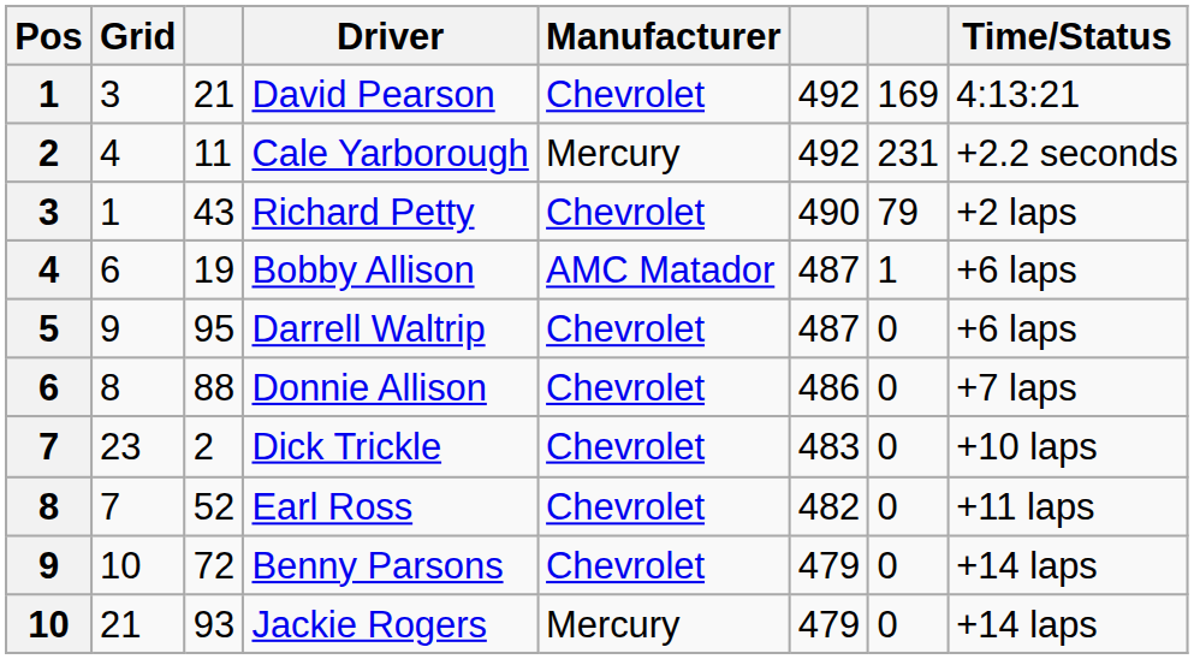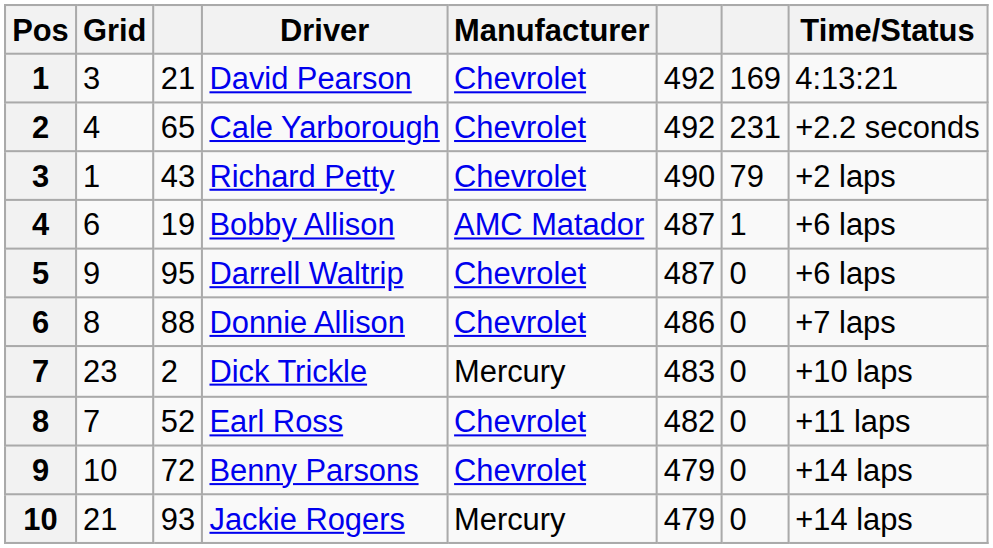 <table class="sortable wikitable" style="font-size:95%">
 <tr>
 <th>Pos</th>
 <th>Grid</th>
 <th></th>
 <th>Driver</th>
 <th>Manufacturer</th>
 <th></th>
 <th></th>
 <th>Time/Status</th>
 </tr>
 <tr>
 <th>1</th>
 <td>3</td>
 <td>21</td>
 <td><a href='#'>David Pearson</a></td>
 <td><a href='#'>Chevrolet</a></td>
 <td>492</td>
 <td>169</td>
 <td>4:13:21</td>
 </tr>
 <tr>
 <th>2</th>
 <td>4</td>
-<td>11</td>
+<td>65</td>
 <td><a href='#'>Cale Yarborough</a></td>
-<td>Mercury</td>
+<td><a href='#'>Chevrolet</a></td>
 <td>492</td>
 <td>231</td>
 <td>+2.2 seconds</td>
 </tr>
 <tr>
 <th>3</th>
 <td>1</td>
 <td>43</td>
 <td><a href='#'>Richard Petty</a></td>
 <td><a href='#'>Chevrolet</a></td>
 <td>490</td>
 <td>79</td>
 <td>+2 laps</td>
 </tr>
 <tr>
 <th>4</th>
 <td>6</td>
 <td>19</td>
 <td><a href='#'>Bobby Allison</a></td>
 <td><a href='#'>AMC Matador</a></td>
 <td>487</td>
 <td>1</td>
 <td>+6 laps</td>
 </tr>
 <tr>
 <th>5</th>
 <td>9</td>
 <td>95</td>
 <td><a href='#'>Darrell Waltrip</a></td>
 <td><a href='#'>Chevrolet</a></td>
 <td>487</td>
 <td>0</td>
 <td>+6 laps</td>
 </tr>
 <tr>
 <th>6</th>
 <td>8</td>
 <td>88</td>
 <td><a href='#'>Donnie Allison</a></td>
 <td><a href='#'>Chevrolet</a></td>
 <td>486</td>
 <td>0</td>
 <td>+7 laps</td>
 </tr>
 <tr>
 <th>7</th>
 <td>23</td>
 <td>2</td>
 <td><a href='#'>Dick Trickle</a></td>
-<td><a href='#'>Chevrolet</a></td>
+<td>Mercury</td>
 <td>483</td>
 <td>0</td>
 <td>+10 laps</td>
 </tr>
 <tr>
 <th>8</th>
 <td>7</td>
 <td>52</td>
 <td><a href='#'>Earl Ross</a></td>
 <td><a href='#'>Chevrolet</a></td>
 <td>482</td>
 <td>0</td>
 <td>+11 laps</td>
 </tr>
 <tr>
 <th>9</th>
 <td>10</td>
 <td>72</td>
 <td><a href='#'>Benny Parsons</a></td>
 <td><a href='#'>Chevrolet</a></td>
 <td>479</td>
 <td>0</td>
 <td>+14 laps</td>
 </tr>
 <tr>
 <th>10</th>
 <td>21</td>
 <td>93</td>
 <td><a href='#'>Jackie Rogers</a></td>
 <td>Mercury</td>
 <td>479</td>
 <td>0</td>
 <td>+14 laps</td>
 </tr>
 </table>
